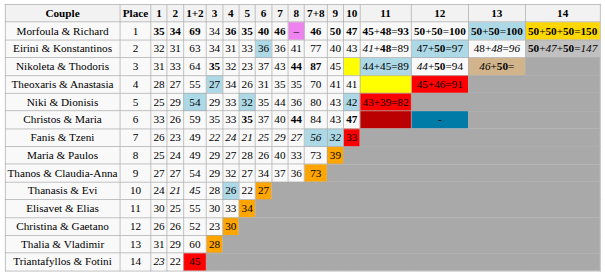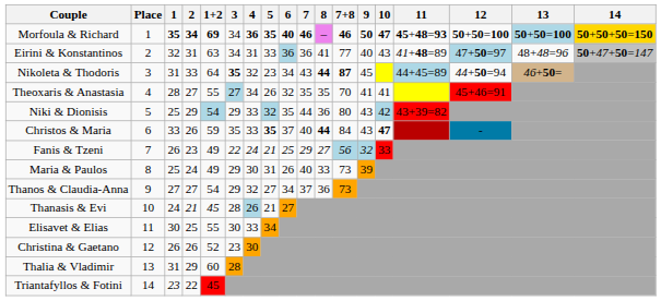 <table class="wikitable sortable"  style="margin:auto; text-align:center;">
 <tr>
 <th>Couple</th>
 <th>Place</th>
 <th>1</th>
 <th>2</th>
 <th>1+2</th>
 <th>3</th>
 <th>4</th>
 <th>5</th>
 <th>6</th>
 <th>7</th>
 <th>8</th>
 <th>7+8</th>
 <th>9</th>
 <th>10</th>
 <th>11</th>
 <th>12</th>
 <th>13</th>
 <th>14</th>
 </tr>
 <tr>
 <td>Morfoula & Richard</td>
 <td>1</td>
 <td><span><strong>35</strong></span></td>
 <td><span><strong>34</strong></span></td>
 <td><span><strong>69</strong></span></td>
 <td>34</td>
 <td><span><strong>36</strong></span></td>
 <td><span><strong>35</strong></span></td>
 <td><span><strong>40</strong></span></td>
 <td><span><strong>46</strong></span></td>
 <td style="background:violet;">–</td>
 <td><span><strong>46</strong></span></td>
 <td><span><strong>50</strong></span></td>
 <td><span><strong>47</strong></span></td>
 <td><span><strong>45</strong></span>+<span><strong>48</strong></span>=<span><strong>93</strong></span></td>
 <td><span><strong>50</strong></span>+<span><strong>50</strong></span>=<span><strong>100</strong></span></td>
 <td style="background:lightblue;"><span><strong>50</strong></span>+<span><strong>50</strong></span>=<span><strong>100</strong></span></td>
 <td style="background:gold;"><strong>50</strong>+<span><strong>50</strong></span>+<strong>50</strong>=<span><strong>150</strong></span></td>
 </tr>
 <tr>
 <td>Eirini & Konstantinos</td>
 <td>2</td>
 <td>32</td>
 <td>31</td>
 <td>63</td>
 <td>34</td>
 <td>31</td>
 <td>33</td>
 <td style="background:lightblue;">36</td>
 <td>36</td>
 <td>41</td>
 <td>77</td>
 <td>40</td>
 <td>43</td>
 <td><span><em>41</em></span>+<span><strong>48</strong></span>=89</td>
 <td style="background:lightblue;">47+<span><strong>50</strong></span>=97</td>
 <td>48+<span><em>48</em></span>=<span><em>96</em></span></td>
 <td style="background:silver;"><strong>50</strong>+<span><em>47</em></span>+<strong>50</strong>=<span><em>147</em></span></td>
 </tr>
 <tr>
 <td>Nikoleta & Thodoris</td>
 <td>3</td>
 <td>31</td>
 <td>33</td>
 <td>64</td>
 <td><span><strong>35</strong></span></td>
 <td>32</td>
 <td>23</td>
-<td>37</td>
+<td>34</td>
 <td>43</td>
 <td><span><strong>44</strong></span></td>
 <td><span><strong>87</strong></span></td>
 <td>45</td>
 <td bgcolor="yellow"></td>
 <td style="background:lightblue;">44+45=89</td>
 <td><span><em>44</em></span>+<span><strong>50</strong></span>=94</td>
 <td style="background:tan;"><span><em>46</em></span>+<span><strong>50</strong></span>=<em></em></td>
 <td style="background:darkgrey;" colspan="1"></td>
 </tr>
 <tr>
 <td>Theoxaris & Anastasia</td>
 <td>4</td>
 <td>28</td>
 <td>27</td>
 <td>55</td>
 <td style="background:lightblue;">27</td>
 <td>34</td>
 <td>26</td>
-<td>31</td>
+<td>32</td>
 <td>35</td>
 <td>35</td>
 <td>70</td>
 <td>41</td>
 <td>41</td>
 <td bgcolor="yellow"></td>
 <td style="background:red;">45+46=91</td>
 <td style="background:darkgrey;" colspan="2"></td>
 </tr>
 <tr>
 <td>Niki & Dionisis</td>
 <td>5</td>
 <td>25</td>
 <td>29</td>
 <td style="background:lightblue;">54</td>
 <td>29</td>
 <td>33</td>
 <td style="background:lightblue;">32</td>
 <td>35</td>
 <td>44</td>
 <td>36</td>
 <td>80</td>
 <td>43</td>
 <td style="background:lightblue;">42</td>
 <td style="background:red;">43+39=82</td>
 <td style="background:darkgrey;" colspan="3"></td>
 </tr>
 <tr>
 <td>Christos & Maria</td>
 <td>6</td>
 <td>33</td>
 <td>26</td>
 <td>59</td>
 <td>35</td>
 <td>33</td>
 <td><span><strong>35</strong></span></td>
 <td>37</td>
 <td>40</td>
 <td><span><strong>44</strong></span></td>
 <td>84</td>
 <td>43</td>
 <td><span><strong>47</strong></span></td>
 <td bgcolor="background:darkgrey;"></td>
 <td style="background:#007BA7;">-</td>
 <td style="background:darkgrey;" colspan="4"></td>
 </tr>
 <tr>
 <td>Fanis & Tzeni</td>
 <td>7</td>
 <td>26</td>
 <td>23</td>
 <td>49</td>
 <td><span><em>22</em></span></td>
 <td><span><em>24</em></span></td>
 <td><span><em>21</em></span></td>
 <td><span><em>25</em></span></td>
 <td><span><em>29</em></span></td>
 <td><span><em>27</em></span></td>
 <td style="background:lightblue;"><span><em>56</em></span></td>
 <td style="background:lightblue;"><span><em>32</em></span></td>
 <td style="background:red;">33</td>
 <td style="background:darkgrey;" colspan="5"></td>
 </tr>
 <tr>
 <td>Maria & Paulos</td>
 <td>8</td>
 <td>25</td>
 <td>24</td>
 <td>49</td>
 <td>29</td>
-<td>27</td>
-<td>28</td>
+<td>30</td>
+<td>31</td>
 <td>26</td>
 <td>40</td>
 <td>33</td>
 <td>73</td>
 <td style="background:orange;">39</td>
 <td style="background:darkgrey;" colspan="6"></td>
 </tr>
 <tr>
 <td>Thanos & Claudia-Anna</td>
 <td>9</td>
 <td>27</td>
 <td>27</td>
 <td>54</td>
 <td>29</td>
 <td>32</td>
 <td>27</td>
 <td>34</td>
 <td>37</td>
 <td>36</td>
 <td style="background:orange;">73</td>
 <td style="background:darkgrey;" colspan="8"></td>
 </tr>
 <tr>
 <td>Thanasis & Evi</td>
 <td>10</td>
 <td>24</td>
 <td><span><em>21</em></span></td>
 <td><span><em>45</em></span></td>
 <td>28</td>
 <td style="background:lightblue;">26</td>
-<td>22</td>
+<td>21</td>
 <td style="background:orange;">27</td>
 <td style="background:darkgrey;" colspan="9"></td>
 </tr>
 <tr>
 <td>Elisavet & Elias</td>
 <td>11</td>
 <td>30</td>
 <td>25</td>
 <td>55</td>
 <td>30</td>
 <td>33</td>
 <td style="background:orange;">34</td>
 <td style="background:darkgrey;" colspan="10"></td>
 </tr>
 <tr>
 <td>Christina & Gaetano</td>
 <td>12</td>
 <td>26</td>
 <td>26</td>
 <td>52</td>
 <td>23</td>
 <td style="background:orange;">30</td>
 <td style="background:darkgrey;" colspan="11"></td>
 </tr>
 <tr>
 <td>Thalia & Vladimir</td>
 <td>13</td>
 <td>31</td>
 <td>29</td>
 <td>60</td>
 <td style="background:orange;">28</td>
 <td style="background:darkgrey;" colspan="12"></td>
 </tr>
 <tr>
 <td>Triantafyllos & Fotini</td>
 <td>14</td>
 <td><span><em>23</em></span></td>
 <td>22</td>
 <td style="background:red;">45</td>
 <td style="background:darkgrey;" colspan="13"></td>
 </tr>
 </table>
